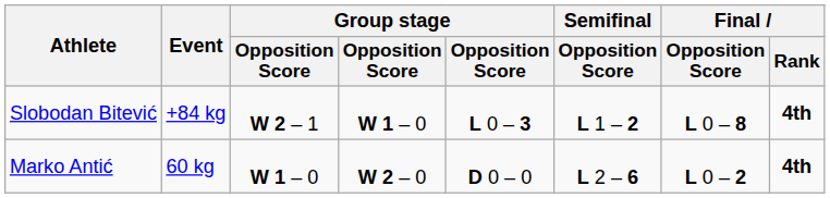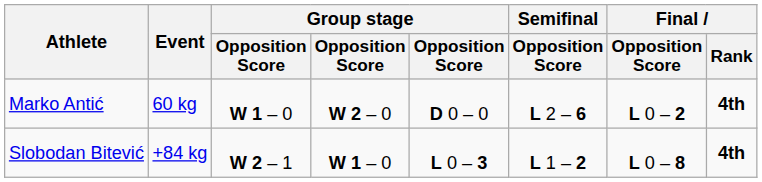 <table class="wikitable" style="font-size:90%">
 <tr>
 <th rowspan="2">Athlete</th>
 <th rowspan="2">Event</th>
 <th colspan="3">Group stage</th>
 <th>Semifinal</th>
 <th colspan=2>Final / </th>
 </tr>
 <tr style="font-size:95%">
 <th>Opposition <br> Score</th>
 <th>Opposition <br> Score</th>
 <th>Opposition <br> Score</th>
 <th>Opposition <br> Score</th>
 <th>Opposition <br> Score</th>
 <th>Rank</th>
 </tr>
 <tr align=center>
+<td align=left><a href='#'>Marko Antić</a></td>
+<td align=left><a href='#'>60 kg</a></td>
+<td> <br> <strong>W</strong> <strong>1</strong> – 0</td>
+<td> <br> <strong>W</strong> <strong>2</strong> – 0</td>
+<td> <br> <strong>D</strong> 0 – 0</td>
+<td> <br> <strong>L</strong> 2 – <strong>6</strong></td>
+<td> <br> <strong>L</strong> 0 – <strong>2</strong></td>
+<td><strong>4th</strong></td>
+</tr>
+<tr align=center>
 <td align=left><a href='#'>Slobodan Bitević</a></td>
 <td align=left><a href='#'>+84 kg</a></td>
 <td> <br> <strong>W</strong> <strong>2</strong> – 1</td>
 <td> <br> <strong>W</strong> <strong>1</strong> – 0</td>
 <td> <br> <strong>L</strong> 0 – <strong>3</strong></td>
 <td> <br> <strong>L</strong> 1 – <strong>2</strong></td>
 <td> <br> <strong>L</strong> 0 – <strong>8</strong></td>
 <td><strong>4th</strong></td>
 </tr>
-<tr align=center>
-<td align=left><a href='#'>Marko Antić</a></td>
-<td align=left><a href='#'>60 kg</a></td>
-<td> <br> <strong>W</strong> <strong>1</strong> – 0</td>
-<td> <br> <strong>W</strong> <strong>2</strong> – 0</td>
-<td> <br> <strong>D</strong> 0 – 0</td>
-<td> <br> <strong>L</strong> 2 – <strong>6</strong></td>
-<td> <br> <strong>L</strong> 0 – <strong>2</strong></td>
-<td><strong>4th</strong></td>
-</tr>
 </table>
